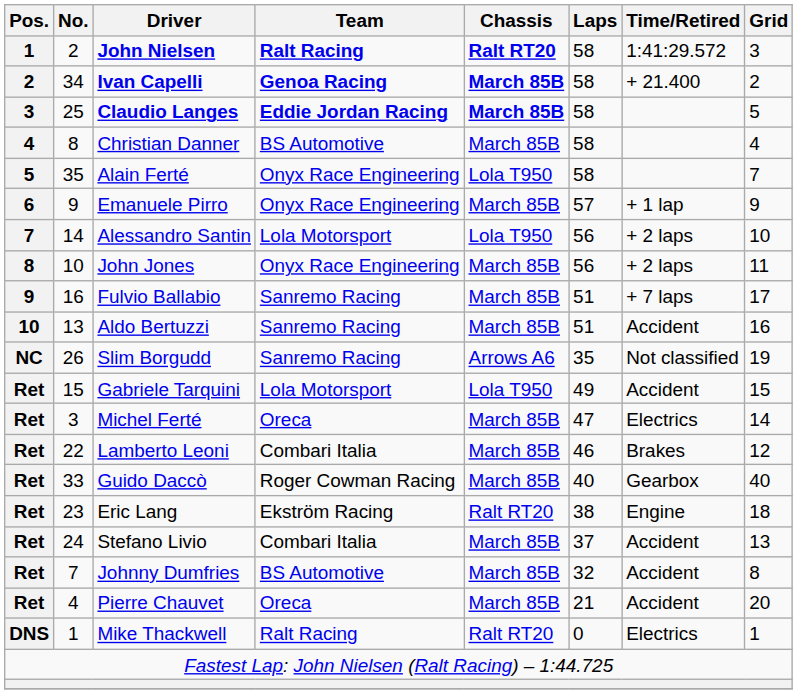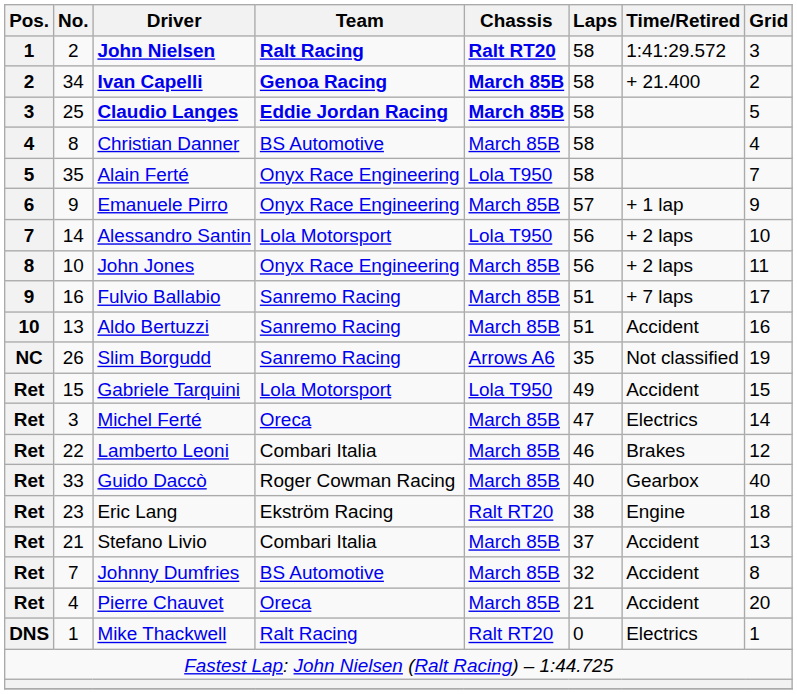 <table class="wikitable" style="font-size: 87%;">
 <tr>
 <th>Pos.</th>
 <th>No.</th>
 <th>Driver</th>
 <th>Team</th>
 <th>Chassis</th>
 <th>Laps</th>
 <th>Time/Retired</th>
 <th>Grid</th>
 </tr>
 <tr>
 <th>1</th>
 <td align=center>2</td>
 <td> <strong><a href='#'>John Nielsen</a></strong></td>
 <td><strong><a href='#'>Ralt Racing</a></strong></td>
 <td><strong><a href='#'>Ralt RT20</a></strong></td>
 <td>58</td>
 <td>1:41:29.572</td>
 <td>3</td>
 </tr>
 <tr>
 <th>2</th>
 <td align=center>34</td>
 <td> <strong><a href='#'>Ivan Capelli</a></strong></td>
 <td><strong><a href='#'>Genoa Racing</a></strong></td>
 <td><strong><a href='#'>March 85B</a></strong></td>
 <td>58</td>
 <td>+ 21.400</td>
 <td>2</td>
 </tr>
 <tr>
 <th>3</th>
 <td align=center>25</td>
 <td> <strong><a href='#'>Claudio Langes</a></strong></td>
 <td><strong><a href='#'>Eddie Jordan Racing</a></strong></td>
 <td><strong><a href='#'>March 85B</a></strong></td>
 <td>58</td>
 <td></td>
 <td>5</td>
 </tr>
 <tr>
 <th>4</th>
 <td align=center>8</td>
 <td> <a href='#'>Christian Danner</a></td>
 <td><a href='#'>BS Automotive</a></td>
 <td><a href='#'>March 85B</a></td>
 <td>58</td>
 <td></td>
 <td>4</td>
 </tr>
 <tr>
 <th>5</th>
 <td align=center>35</td>
 <td> <a href='#'>Alain Ferté</a></td>
 <td><a href='#'>Onyx Race Engineering</a></td>
 <td><a href='#'>Lola T950</a></td>
 <td>58</td>
 <td></td>
 <td>7</td>
 </tr>
 <tr>
 <th>6</th>
 <td align=center>9</td>
 <td> <a href='#'>Emanuele Pirro</a></td>
 <td><a href='#'>Onyx Race Engineering</a></td>
 <td><a href='#'>March 85B</a></td>
 <td>57</td>
 <td>+ 1 lap</td>
 <td>9</td>
 </tr>
 <tr>
 <th>7</th>
 <td align=center>14</td>
 <td> <a href='#'>Alessandro Santin</a></td>
 <td><a href='#'>Lola Motorsport</a></td>
 <td><a href='#'>Lola T950</a></td>
 <td>56</td>
 <td>+ 2 laps</td>
 <td>10</td>
 </tr>
 <tr>
 <th>8</th>
 <td align=center>10</td>
 <td> <a href='#'>John Jones</a></td>
 <td><a href='#'>Onyx Race Engineering</a></td>
 <td><a href='#'>March 85B</a></td>
 <td>56</td>
 <td>+ 2 laps</td>
 <td>11</td>
 </tr>
 <tr>
 <th>9</th>
 <td align=center>16</td>
 <td> <a href='#'>Fulvio Ballabio</a></td>
 <td><a href='#'>Sanremo Racing</a></td>
 <td><a href='#'>March 85B</a></td>
 <td>51</td>
 <td>+ 7 laps</td>
 <td>17</td>
 </tr>
 <tr>
 <th>10</th>
 <td align=center>13</td>
 <td> <a href='#'>Aldo Bertuzzi</a></td>
 <td><a href='#'>Sanremo Racing</a></td>
 <td><a href='#'>March 85B</a></td>
 <td>51</td>
 <td>Accident</td>
 <td>16</td>
 </tr>
 <tr>
 <th>NC</th>
 <td align=center>26</td>
 <td> <a href='#'>Slim Borgudd</a></td>
 <td><a href='#'>Sanremo Racing</a></td>
 <td><a href='#'>Arrows A6</a></td>
 <td>35</td>
 <td>Not classified</td>
 <td>19</td>
 </tr>
 <tr>
 <th>Ret</th>
 <td align=center>15</td>
 <td> <a href='#'>Gabriele Tarquini</a></td>
 <td><a href='#'>Lola Motorsport</a></td>
 <td><a href='#'>Lola T950</a></td>
 <td>49</td>
 <td>Accident</td>
 <td>15</td>
 </tr>
 <tr>
 <th>Ret</th>
 <td align=center>3</td>
 <td> <a href='#'>Michel Ferté</a></td>
 <td><a href='#'>Oreca</a></td>
 <td><a href='#'>March 85B</a></td>
 <td>47</td>
 <td>Electrics</td>
 <td>14</td>
 </tr>
 <tr>
 <th>Ret</th>
 <td align=center>22</td>
 <td> <a href='#'>Lamberto Leoni</a></td>
 <td>Combari Italia</td>
 <td><a href='#'>March 85B</a></td>
 <td>46</td>
 <td>Brakes</td>
 <td>12</td>
 </tr>
 <tr>
 <th>Ret</th>
 <td align=center>33</td>
 <td> <a href='#'>Guido Daccò</a></td>
 <td>Roger Cowman Racing</td>
 <td><a href='#'>March 85B</a></td>
 <td>40</td>
 <td>Gearbox</td>
 <td>40</td>
 </tr>
 <tr>
 <th>Ret</th>
 <td align=center>23</td>
 <td> Eric Lang</td>
 <td>Ekström Racing</td>
 <td><a href='#'>Ralt RT20</a></td>
 <td>38</td>
 <td>Engine</td>
 <td>18</td>
 </tr>
 <tr>
 <th>Ret</th>
-<td align=center>24</td>
+<td align=center>21</td>
 <td> Stefano Livio</td>
 <td>Combari Italia</td>
 <td><a href='#'>March 85B</a></td>
 <td>37</td>
 <td>Accident</td>
 <td>13</td>
 </tr>
 <tr>
 <th>Ret</th>
 <td align=center>7</td>
 <td> <a href='#'>Johnny Dumfries</a></td>
 <td><a href='#'>BS Automotive</a></td>
 <td><a href='#'>March 85B</a></td>
 <td>32</td>
 <td>Accident</td>
 <td>8</td>
 </tr>
 <tr>
 <th>Ret</th>
 <td align=center>4</td>
 <td> <a href='#'>Pierre Chauvet</a></td>
 <td><a href='#'>Oreca</a></td>
 <td><a href='#'>March 85B</a></td>
 <td>21</td>
 <td>Accident</td>
 <td>20</td>
 </tr>
 <tr>
 <th>DNS</th>
 <td align=center>1</td>
 <td> <a href='#'>Mike Thackwell</a></td>
 <td><a href='#'>Ralt Racing</a></td>
 <td><a href='#'>Ralt RT20</a></td>
 <td>0</td>
 <td>Electrics</td>
 <td>1</td>
 </tr>
 <tr>
 <td colspan=8 align=center><em><a href='#'>Fastest Lap</a>:  <a href='#'>John Nielsen</a> (<a href='#'>Ralt Racing</a>) – 1:44.725</em></td>
 </tr>
 <tr>
 <th colspan=8></th>
 </tr>
 <tr>
 </tr>
 </table>
